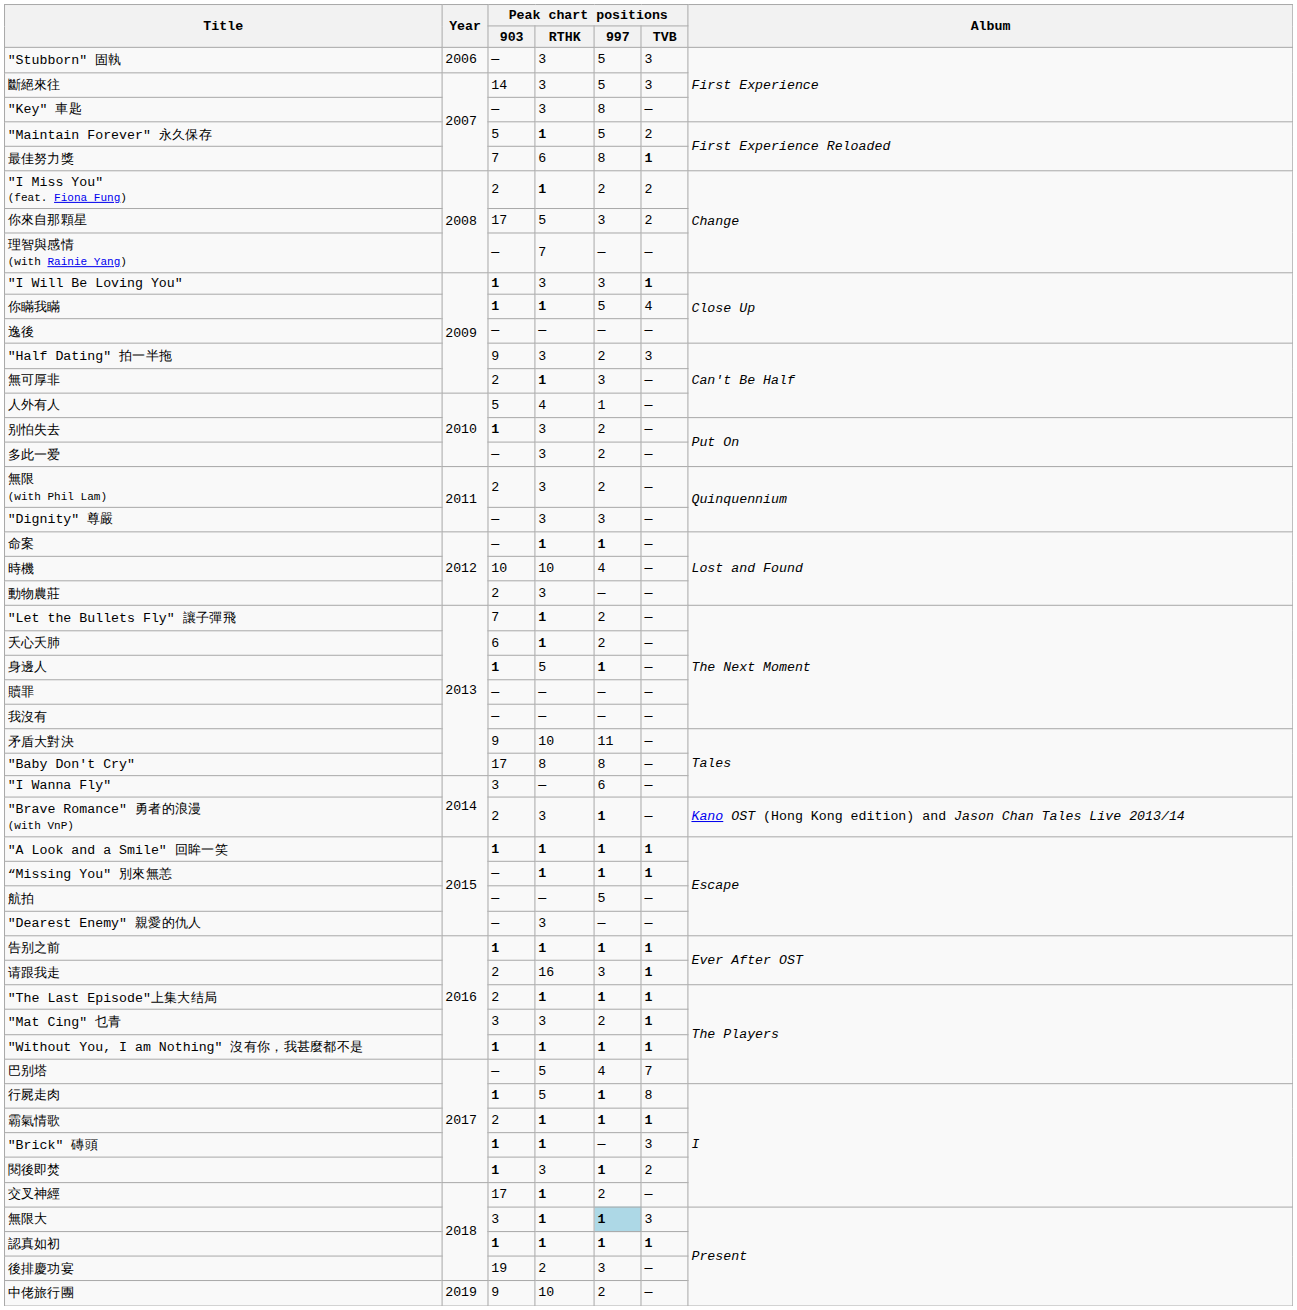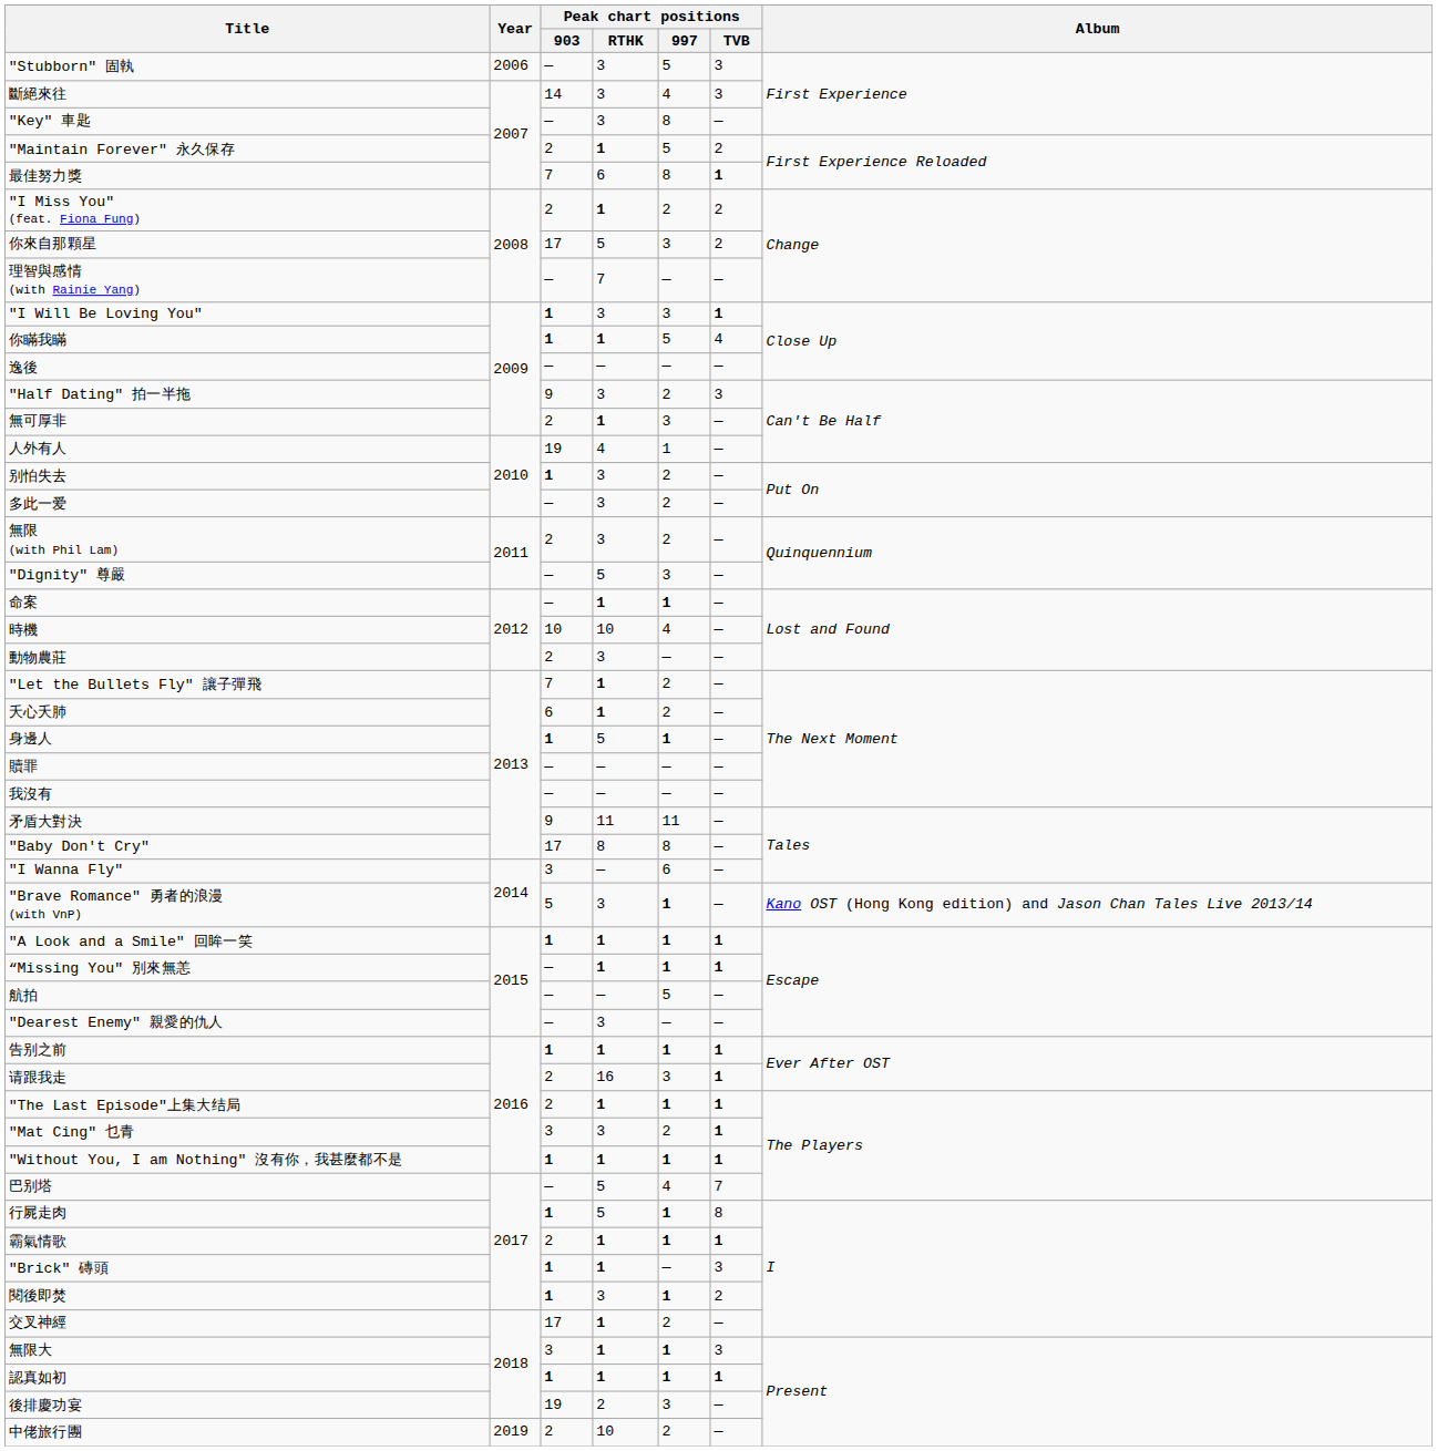 <table class="wikitable" style="width: 100%;">
 <tr>
 <th rowspan="2">Title</th>
 <th rowspan="2">Year</th>
 <th colspan="4">Peak chart positions</th>
 <th rowspan="2">Album</th>
 </tr>
 <tr>
 <th>903</th>
 <th>RTHK</th>
 <th>997</th>
 <th>TVB</th>
 </tr>
 <tr>
 <td>"Stubborn" 固執</td>
 <td>2006</td>
 <td>—</td>
 <td>3</td>
 <td>5</td>
 <td>3</td>
 <td rowspan="3"><em>First Experience</em></td>
 </tr>
 <tr>
 <td>斷絕來往</td>
 <td rowspan="4">2007</td>
 <td>14</td>
 <td>3</td>
-<td>5</td>
+<td>4</td>
 <td>3</td>
 </tr>
 <tr>
 <td>"Key" 車匙</td>
 <td>—</td>
 <td>3</td>
 <td>8</td>
 <td>—</td>
 </tr>
 <tr>
 <td>"Maintain Forever" 永久保存</td>
-<td>5</td>
+<td>2</td>
 <td><strong>1</strong></td>
 <td>5</td>
 <td>2</td>
 <td rowspan="2"><em>First Experience Reloaded</em></td>
 </tr>
 <tr>
 <td>最佳努力獎</td>
 <td>7</td>
 <td>6</td>
 <td>8</td>
 <td><strong>1</strong></td>
 </tr>
 <tr>
 <td>"I Miss You"<br><small>(feat. <a href='#'>Fiona Fung</a>)</small></td>
 <td rowspan="3">2008</td>
 <td>2</td>
 <td><strong>1</strong></td>
 <td>2</td>
 <td>2</td>
 <td rowspan="3"><em>Change</em></td>
 </tr>
 <tr>
 <td>你來自那顆星</td>
 <td>17</td>
 <td>5</td>
 <td>3</td>
 <td>2</td>
 </tr>
 <tr>
 <td>理智與感情<br><small>(with <a href='#'>Rainie Yang</a>)</small></td>
 <td>—</td>
 <td>7</td>
 <td>—</td>
 <td>—</td>
 </tr>
 <tr>
 <td>"I Will Be Loving You"</td>
 <td rowspan="5">2009</td>
 <td><strong>1</strong></td>
 <td>3</td>
 <td>3</td>
 <td><strong>1</strong></td>
 <td rowspan="3"><em>Close Up</em></td>
 </tr>
 <tr>
 <td>你瞞我瞞</td>
 <td><strong>1</strong></td>
 <td><strong>1</strong></td>
 <td>5</td>
 <td>4</td>
 </tr>
 <tr>
 <td>逸後</td>
 <td>—</td>
 <td>—</td>
 <td>—</td>
 <td>—</td>
 </tr>
 <tr>
 <td>"Half Dating" 拍一半拖</td>
 <td>9</td>
 <td>3</td>
 <td>2</td>
 <td>3</td>
 <td rowspan="3"><em>Can't Be Half</em></td>
 </tr>
 <tr>
 <td>無可厚非</td>
 <td>2</td>
 <td><strong>1</strong></td>
 <td>3</td>
 <td>—</td>
 </tr>
 <tr>
 <td>人外有人</td>
 <td rowspan="3">2010</td>
-<td>5</td>
+<td>19</td>
 <td>4</td>
 <td>1</td>
 <td>—</td>
 </tr>
 <tr>
 <td>别怕失去</td>
 <td><strong>1</strong></td>
 <td>3</td>
 <td>2</td>
 <td>—</td>
 <td rowspan="2"><em>Put On</em></td>
 </tr>
 <tr>
 <td>多此一爱</td>
 <td>—</td>
 <td>3</td>
 <td>2</td>
 <td>—</td>
 </tr>
 <tr>
 <td>無限<br><small>(with Phil Lam)</small></td>
 <td rowspan="2">2011</td>
 <td>2</td>
 <td>3</td>
 <td>2</td>
 <td>—</td>
 <td rowspan="2"><em>Quinquennium</em></td>
 </tr>
 <tr>
 <td>"Dignity" 尊嚴</td>
 <td>—</td>
-<td>3</td>
+<td>5</td>
 <td>3</td>
 <td>—</td>
 </tr>
 <tr>
 <td>命案</td>
 <td rowspan="3">2012</td>
 <td>—</td>
 <td><strong>1</strong></td>
 <td><strong>1</strong></td>
 <td>—</td>
 <td rowspan="3"><em>Lost and Found</em></td>
 </tr>
 <tr>
 <td>時機</td>
 <td>10</td>
 <td>10</td>
 <td>4</td>
 <td>—</td>
 </tr>
 <tr>
 <td>動物農莊</td>
 <td>2</td>
 <td>3</td>
 <td>—</td>
 <td>—</td>
 </tr>
 <tr>
 <td>"Let the Bullets Fly" 讓子彈飛</td>
 <td rowspan="7">2013</td>
 <td>7</td>
 <td><strong>1</strong></td>
 <td>2</td>
 <td>—</td>
 <td rowspan="5"><em>The Next Moment</em></td>
 </tr>
 <tr>
 <td>夭心夭肺</td>
 <td>6</td>
 <td><strong>1</strong></td>
 <td>2</td>
 <td>—</td>
 </tr>
 <tr>
 <td>身邊人</td>
 <td><strong>1</strong></td>
 <td>5</td>
 <td><strong>1</strong></td>
 <td>—</td>
 </tr>
 <tr>
 <td>贖罪</td>
 <td>—</td>
 <td>—</td>
 <td>—</td>
 <td>—</td>
 </tr>
 <tr>
 <td>我沒有</td>
 <td>—</td>
 <td>—</td>
 <td>—</td>
 <td>—</td>
 </tr>
 <tr>
 <td>矛盾大對決</td>
 <td>9</td>
-<td>10</td>
+<td>11</td>
 <td>11</td>
 <td>—</td>
 <td rowspan="3"><em>Tales</em></td>
 </tr>
 <tr>
 <td>"Baby Don't Cry"</td>
 <td>17</td>
 <td>8</td>
 <td>8</td>
 <td>—</td>
 </tr>
 <tr>
 <td>"I Wanna Fly"</td>
 <td rowspan="2">2014</td>
 <td>3</td>
 <td>—</td>
 <td>6</td>
 <td>—</td>
 </tr>
 <tr>
 <td>"Brave Romance" 勇者的浪漫<br><small>(with VnP)</small></td>
-<td>2</td>
+<td>5</td>
 <td>3</td>
 <td><strong>1</strong></td>
 <td>—</td>
 <td><em><a href='#'>Kano</a> OST</em> (Hong Kong edition) and <em>Jason Chan Tales Live 2013/14</em></td>
 </tr>
 <tr>
 <td>"A Look and a Smile" 回眸一笑</td>
 <td rowspan="4">2015</td>
 <td><strong>1</strong></td>
 <td><strong>1</strong></td>
 <td><strong>1</strong></td>
 <td><strong>1</strong></td>
 <td rowspan="4"><em>Escape</em></td>
 </tr>
 <tr>
 <td>“Missing You" 別來無恙</td>
 <td>—</td>
 <td><strong>1</strong></td>
 <td><strong>1</strong></td>
 <td><strong>1</strong></td>
 </tr>
 <tr>
 <td>航拍</td>
 <td>—</td>
 <td>—</td>
 <td>5</td>
 <td>—</td>
 </tr>
 <tr>
 <td>"Dearest Enemy" 親愛的仇人</td>
 <td>—</td>
 <td>3</td>
 <td>—</td>
 <td>—</td>
 </tr>
 <tr>
 <td>告别之前</td>
 <td rowspan="5">2016</td>
 <td><strong>1</strong></td>
 <td><strong>1</strong></td>
 <td><strong>1</strong></td>
 <td><strong>1</strong></td>
 <td rowspan="2"><em>Ever After OST</em></td>
 </tr>
 <tr>
 <td>请跟我走</td>
 <td>2</td>
 <td>16</td>
 <td>3</td>
 <td><strong>1</strong></td>
 </tr>
 <tr>
 <td>"The Last Episode"上集大结局</td>
 <td>2</td>
 <td><strong>1</strong></td>
 <td><strong>1</strong></td>
 <td><strong>1</strong></td>
 <td rowspan="4"><em>The Players</em></td>
 </tr>
 <tr>
 <td>"Mat Cing" 乜青</td>
 <td>3</td>
 <td>3</td>
 <td>2</td>
 <td><strong>1</strong></td>
 </tr>
 <tr>
 <td>"Without You, I am Nothing" 沒有你，我甚麼都不是</td>
 <td><strong>1</strong></td>
 <td><strong>1</strong></td>
 <td><strong>1</strong></td>
 <td><strong>1</strong></td>
 </tr>
 <tr>
 <td>巴别塔</td>
 <td rowspan="5">2017</td>
 <td>—</td>
 <td>5</td>
 <td>4</td>
 <td>7</td>
 </tr>
 <tr>
 <td>行屍走肉</td>
 <td><strong>1</strong></td>
 <td>5</td>
 <td><strong>1</strong></td>
 <td>8</td>
 <td rowspan="5"><em>I</em></td>
 </tr>
 <tr>
 <td>霸氣情歌</td>
 <td>2</td>
 <td><strong>1</strong></td>
 <td><strong>1</strong></td>
 <td><strong>1</strong></td>
 </tr>
 <tr>
 <td>"Brick" 磚頭</td>
 <td><strong>1</strong></td>
 <td><strong>1</strong></td>
 <td>—</td>
 <td>3</td>
 </tr>
 <tr>
 <td>閱後即焚</td>
 <td><strong>1</strong></td>
 <td>3</td>
 <td><strong>1</strong></td>
 <td>2</td>
 </tr>
 <tr>
 <td>交叉神經</td>
 <td rowspan="4">2018</td>
 <td>17</td>
 <td><strong>1</strong></td>
 <td>2</td>
 <td>—</td>
 </tr>
 <tr>
 <td>無限大</td>
 <td>3</td>
 <td><strong>1</strong></td>
-<td style="background: lightblue;"><strong>1</strong></td>
+<td><strong>1</strong></td>
 <td>3</td>
 <td rowspan="4"><em>Present</em></td>
 </tr>
 <tr>
 <td>認真如初</td>
 <td><strong>1</strong></td>
 <td><strong>1</strong></td>
 <td><strong>1</strong></td>
 <td><strong>1</strong></td>
 </tr>
 <tr>
 <td>後排慶功宴</td>
 <td>19</td>
 <td>2</td>
 <td>3</td>
 <td>—</td>
 </tr>
 <tr>
 <td>中佬旅行團</td>
 <td>2019</td>
-<td>9</td>
+<td>2</td>
 <td>10</td>
 <td>2</td>
 <td>—</td>
 </tr>
 </table>
